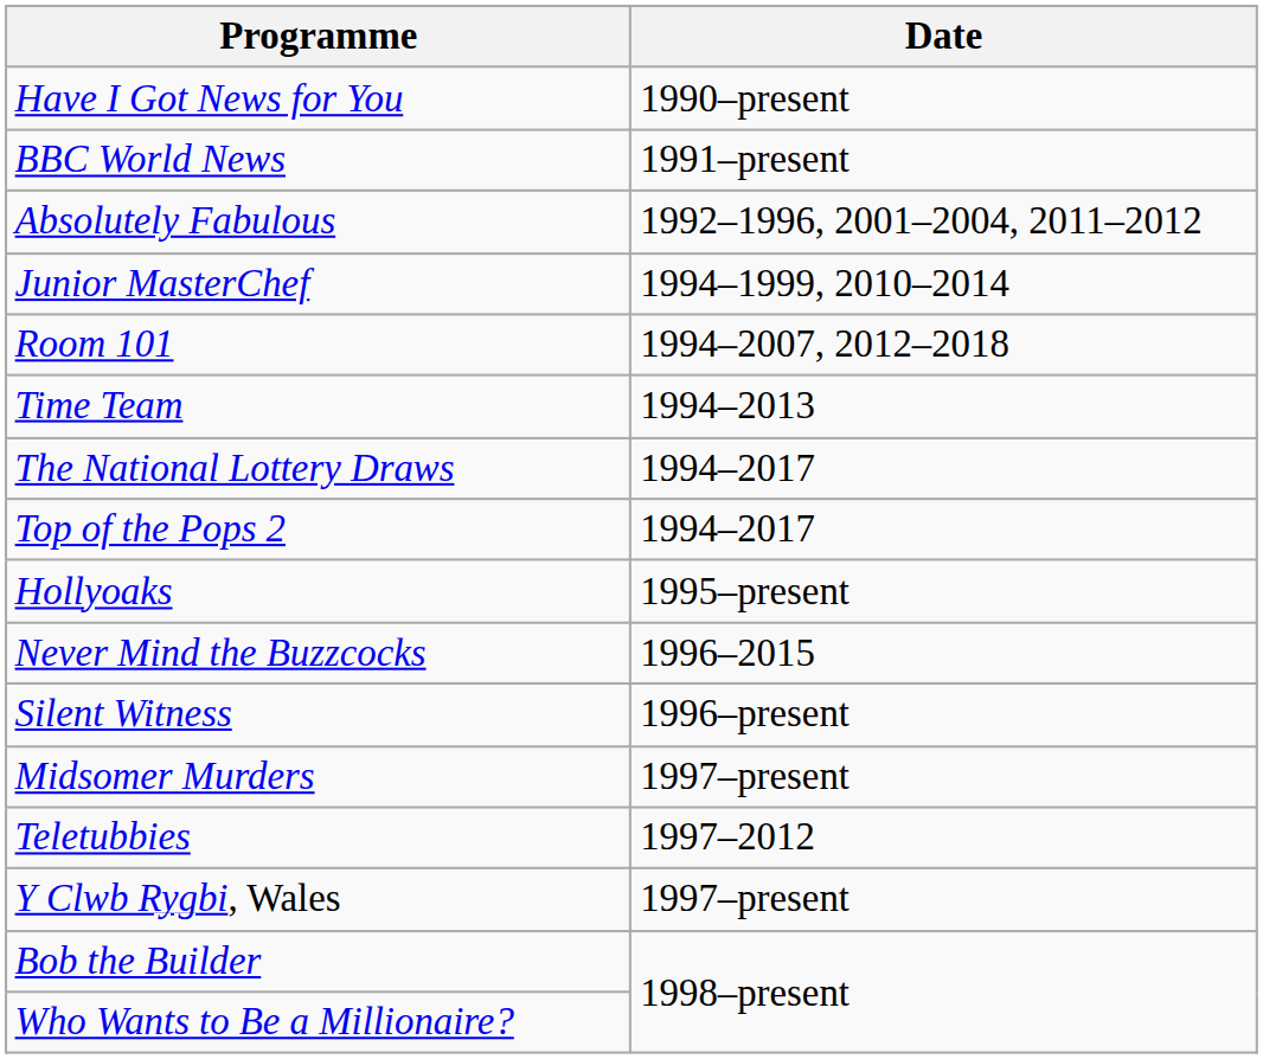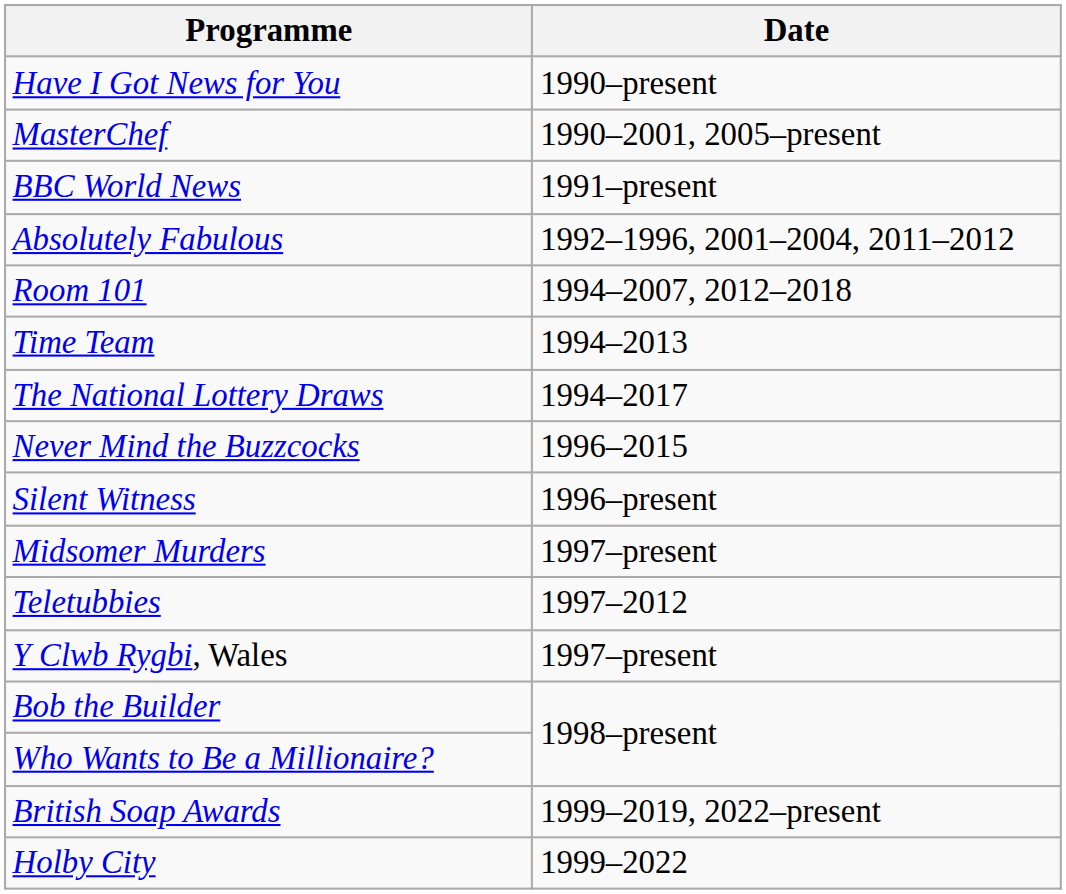 <table class="wikitable">
 <tr>
 <th width=250>Programme</th>
 <th width=250>Date</th>
 </tr>
 <tr>
 <td><em><a href='#'>Have I Got News for You</a></em></td>
 <td>1990–present</td>
 </tr>
 <tr>
+<td><em><a href='#'>MasterChef</a></em></td>
+<td>1990–2001, 2005–present</td>
+</tr>
+<tr>
 <td><em><a href='#'>BBC World News</a></em></td>
 <td>1991–present</td>
 </tr>
 <tr>
 <td><em><a href='#'>Absolutely Fabulous</a></em></td>
 <td>1992–1996, 2001–2004, 2011–2012</td>
-</tr>
-<tr>
-<td><em><a href='#'>Junior MasterChef</a></em></td>
-<td>1994–1999, 2010–2014</td>
 </tr>
 <tr>
 <td><em><a href='#'>Room 101</a></em></td>
 <td>1994–2007, 2012–2018</td>
 </tr>
 <tr>
 <td><em><a href='#'>Time Team</a></em></td>
 <td>1994–2013</td>
 </tr>
 <tr>
 <td><em><a href='#'>The National Lottery Draws</a></em></td>
 <td>1994–2017</td>
-</tr>
-<tr>
-<td><em><a href='#'>Top of the Pops 2</a></em></td>
-<td>1994–2017</td>
-</tr>
-<tr>
-<td><em><a href='#'>Hollyoaks</a></em></td>
-<td>1995–present</td>
 </tr>
 <tr>
 <td><em><a href='#'>Never Mind the Buzzcocks</a></em></td>
 <td>1996–2015</td>
 </tr>
 <tr>
 <td><em><a href='#'>Silent Witness</a></em></td>
 <td>1996–present</td>
 </tr>
 <tr>
 <td><em><a href='#'>Midsomer Murders</a></em></td>
 <td>1997–present</td>
 </tr>
 <tr>
 <td><em><a href='#'>Teletubbies</a></em></td>
 <td>1997–2012</td>
 </tr>
 <tr>
 <td><em><a href='#'>Y Clwb Rygbi</a></em>, Wales</td>
 <td>1997–present</td>
 </tr>
 <tr>
 <td><em><a href='#'>Bob the Builder</a></em></td>
 <td rowspan="2">1998–present</td>
 </tr>
 <tr>
 <td><em><a href='#'>Who Wants to Be a Millionaire?</a></em></td>
 </tr>
+<tr>
+<td><em><a href='#'>British Soap Awards</a></em></td>
+<td>1999–2019, 2022–present</td>
+</tr>
+<tr>
+<td><em><a href='#'>Holby City</a></em></td>
+<td>1999–2022</td>
+</tr>
 </table>
